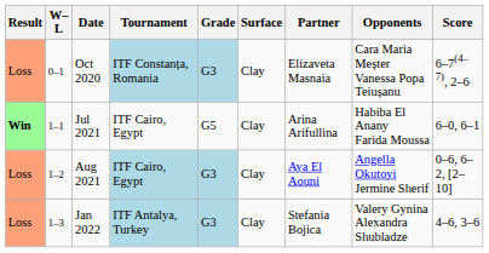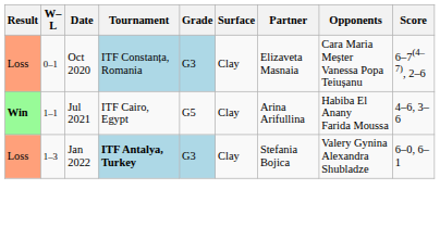 <table class="sortable wikitable">
 <tr>
 <th>Result</th>
 <th class=unsortable>W–L</th>
 <th>Date</th>
 <th>Tournament</th>
 <th>Grade</th>
 <th>Surface</th>
 <th>Partner</th>
 <th>Opponents</th>
 <th class=unsortable>Score</th>
 </tr>
 <tr>
 <td style="background:#ffa07a;">Loss</td>
 <td><small>0–1</small></td>
 <td>Oct 2020</td>
 <td bgcolor=lightblue>ITF Constanța, Romania</td>
 <td bgcolor=lightblue>G3</td>
 <td>Clay</td>
 <td> Elizaveta Masnaia</td>
 <td> Cara Maria Meșter <br>  Vanessa Popa Teiușanu</td>
 <td>6–7<sup>(4–7)</sup>, 2–6</td>
 </tr>
 <tr>
 <td bgcolor="98FB98"><strong>Win</strong></td>
 <td><small>1–1</small></td>
 <td>Jul 2021</td>
 <td>ITF Cairo, Egypt</td>
 <td>G5</td>
 <td>Clay</td>
 <td> Arina Arifullina</td>
 <td> Habiba El Anany <br>  Farida Moussa</td>
-<td>6–0, 6–1</td>
-</tr>
-<tr>
-<td style="background:#ffa07a;">Loss</td>
-<td><small>1–2</small></td>
-<td>Aug 2021</td>
-<td bgcolor=lightblue>ITF Cairo, Egypt</td>
-<td bgcolor=lightblue>G3</td>
-<td>Clay</td>
-<td> <a href='#'>Aya El Aouni</a></td>
-<td> <a href='#'>Angella Okutoyi</a> <br>  Jermine Sherif</td>
-<td>0–6, 6–2, [2–10]</td>
+<td>4–6, 3–6</td>
 </tr>
 <tr>
 <td style="background:#ffa07a;">Loss</td>
 <td><small>1–3</small></td>
 <td>Jan 2022</td>
-<td bgcolor=lightblue>ITF Antalya, Turkey</td>
+<td bgcolor=lightblue><strong>ITF Antalya, Turkey</strong></td>
 <td bgcolor=lightblue>G3</td>
 <td>Clay</td>
 <td> Stefania Bojica</td>
 <td> Valery Gynina <br>  Alexandra Shubladze</td>
-<td>4–6, 3–6</td>
+<td>6–0, 6–1</td>
 </tr>
 </table>
